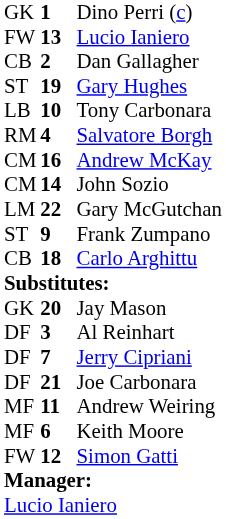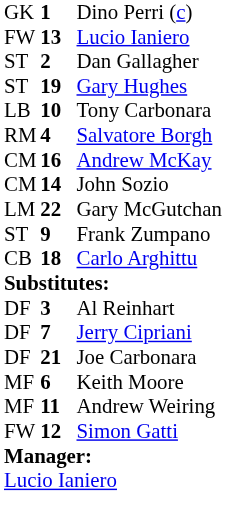 <table style="font-size: 90%" cellspacing="0" cellpadding="0">
 <tr>
 <th width="25"></th>
 <th width="25"></th>
 </tr>
 <tr>
 <td>GK</td>
 <td><strong>1</strong></td>
 <td> Dino Perri (<a href='#'>c</a>)</td>
 <td></td>
 <td></td>
 </tr>
 <tr>
 <td>FW</td>
 <td><strong>13</strong></td>
 <td> <a href='#'>Lucio Ianiero</a></td>
 <td></td>
 <td></td>
 </tr>
 <tr>
-<td>CB</td>
+<td>ST</td>
 <td><strong>2</strong></td>
 <td> Dan Gallagher</td>
 <td></td>
 <td></td>
 </tr>
 <tr>
 <td>ST</td>
 <td><strong>19</strong></td>
 <td> <a href='#'>Gary Hughes</a></td>
 <td></td>
 <td></td>
 </tr>
 <tr>
 <td>LB</td>
 <td><strong>10</strong></td>
 <td>Tony Carbonara</td>
 <td></td>
 <td></td>
 </tr>
 <tr>
 <td>RM</td>
 <td><strong>4</strong></td>
 <td> <a href='#'>Salvatore Borgh</a></td>
 <td></td>
 <td></td>
 </tr>
 <tr>
 <td>CM</td>
 <td><strong>16</strong></td>
 <td> <a href='#'>Andrew McKay</a></td>
 <td></td>
 <td></td>
 </tr>
 <tr>
 <td>CM</td>
 <td><strong>14</strong></td>
 <td> John Sozio</td>
 </tr>
 <tr>
 <td>LM</td>
 <td><strong>22</strong></td>
 <td>Gary McGutchan</td>
 </tr>
 <tr>
 <td>ST</td>
 <td><strong>9</strong></td>
 <td>Frank Zumpano</td>
 <td></td>
 <td></td>
 </tr>
 <tr>
 <td>CB</td>
 <td><strong>18</strong></td>
 <td> <a href='#'>Carlo Arghittu</a></td>
 <td></td>
 <td></td>
 </tr>
 <tr>
 <td colspan=3><strong>Substitutes:</strong></td>
 </tr>
 <tr>
-<td>GK</td>
-<td><strong>20</strong></td>
-<td> Jay Mason</td>
-<td></td>
-<td></td>
-</tr>
-<tr>
 <td>DF</td>
 <td><strong>3</strong></td>
 <td>Al Reinhart</td>
 <td></td>
 <td></td>
 </tr>
 <tr>
 <td>DF</td>
 <td><strong>7</strong></td>
 <td> <a href='#'>Jerry Cipriani</a></td>
 <td></td>
 <td></td>
 </tr>
 <tr>
 <td>DF</td>
 <td><strong>21</strong></td>
 <td>Joe Carbonara</td>
 <td></td>
 <td></td>
 </tr>
 <tr>
 <td>MF</td>
-<td><strong>11</strong></td>
-<td>Andrew Weiring</td>
+<td><strong>6</strong></td>
+<td>Keith Moore</td>
 <td></td>
 <td></td>
 </tr>
 <tr>
 <td>MF</td>
-<td><strong>6</strong></td>
-<td>Keith Moore</td>
+<td><strong>11</strong></td>
+<td>Andrew Weiring</td>
 <td></td>
 <td></td>
 </tr>
 <tr>
 <td>FW</td>
 <td><strong>12</strong></td>
 <td> <a href='#'>Simon Gatti</a></td>
 <td></td>
 <td></td>
 </tr>
 <tr>
 <td colspan=3><strong>Manager:</strong></td>
 </tr>
 <tr>
 <td colspan=4> <a href='#'>Lucio Ianiero</a></td>
 </tr>
 </table>
